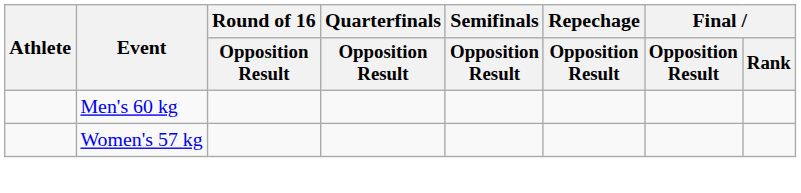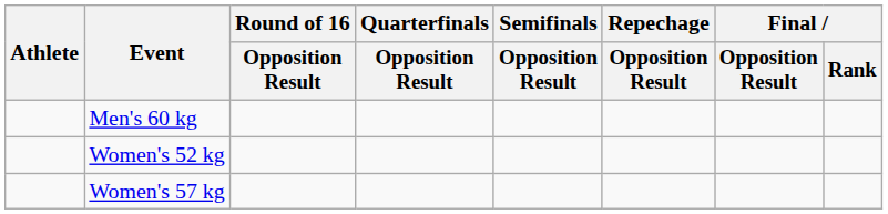 <table class="wikitable" style="font-size:90%">
 <tr>
 <th rowspan=2>Athlete</th>
 <th rowspan=2>Event</th>
 <th>Round of 16</th>
 <th>Quarterfinals</th>
 <th>Semifinals</th>
 <th>Repechage</th>
 <th colspan=2>Final / </th>
 </tr>
 <tr style="font-size:95%">
 <th>Opposition<br>Result</th>
 <th>Opposition<br>Result</th>
 <th>Opposition<br>Result</th>
 <th>Opposition<br>Result</th>
 <th>Opposition<br>Result</th>
 <th>Rank</th>
 </tr>
 <tr align=center>
 <td align=left></td>
 <td align=left><a href='#'>Men's 60 kg</a></td>
 <td></td>
 <td></td>
 <td></td>
 <td></td>
 <td></td>
 <td></td>
 </tr>
 <tr align=center>
 <td align=left></td>
+<td align=left><a href='#'>Women's 52 kg</a></td>
+<td></td>
+<td></td>
+<td></td>
+<td></td>
+<td></td>
+<td></td>
+</tr>
+<tr align=center>
+<td align=left></td>
 <td align=left><a href='#'>Women's 57 kg</a></td>
 <td></td>
 <td></td>
 <td></td>
 <td></td>
 <td></td>
 <td></td>
 </tr>
 </table>
